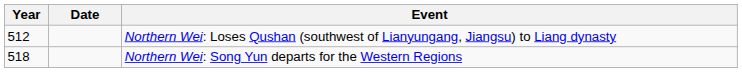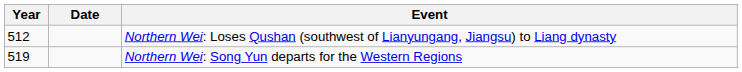 <table class="wikitable" style="width:100%;">
 <tr>
 <th style="width:6%">Year</th>
 <th style="width:10%">Date</th>
 <th>Event</th>
 </tr>
 <tr>
 <td>512</td>
 <td></td>
 <td><em><a href='#'>Northern Wei</a></em>: Loses <a href='#'>Qushan</a> (southwest of <a href='#'>Lianyungang</a>, <a href='#'>Jiangsu</a>) to <a href='#'>Liang dynasty</a></td>
 </tr>
 <tr>
-<td>518</td>
+<td>519</td>
 <td></td>
 <td><em><a href='#'>Northern Wei</a></em>: <a href='#'>Song Yun</a> departs for the <a href='#'>Western Regions</a></td>
 </tr>
 </table>
